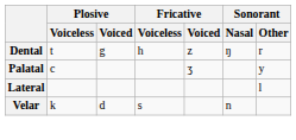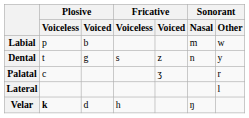 <table class="wikitable">
 <tr>
 <th rowspan="2"></th>
 <th colspan="2">Plosive</th>
 <th colspan="2">Fricative</th>
 <th colspan="2">Sonorant</th>
 </tr>
 <tr>
 <th>Voiceless</th>
 <th>Voiced</th>
 <th>Voiceless</th>
 <th>Voiced</th>
 <th>Nasal</th>
 <th>Other</th>
 </tr>
 <tr>
+<th>Labial</th>
+<td>p</td>
+<td>b</td>
+<td></td>
+<td></td>
+<td>m</td>
+<td>w</td>
+</tr>
+<tr>
 <th>Dental</th>
 <td>t</td>
 <td>g</td>
-<td>h</td>
+<td>s</td>
 <td>z</td>
-<td>ŋ</td>
-<td>r</td>
+<td>n</td>
+<td>y</td>
 </tr>
 <tr>
 <th>Palatal</th>
 <td>c</td>
 <td></td>
 <td></td>
 <td>ʒ</td>
 <td></td>
-<td>y</td>
+<td>r</td>
 </tr>
 <tr>
 <th>Lateral</th>
 <td></td>
 <td></td>
 <td></td>
 <td></td>
 <td></td>
 <td>l</td>
 </tr>
 <tr>
 <th>Velar</th>
-<td>k</td>
+<td><strong>k</strong></td>
 <td>d</td>
-<td>s</td>
+<td>h</td>
 <td></td>
-<td>n</td>
+<td>ŋ</td>
 <td></td>
 </tr>
 </table>
